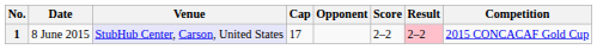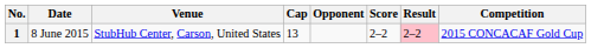 <table class="wikitable sortable plainrowheaders">
 <tr>
 <th scope=col>No.</th>
 <th scope=col data-sort-type=date>Date</th>
 <th scope=col>Venue</th>
 <th scope=col>Cap</th>
 <th scope=col>Opponent</th>
 <th scope=col>Score</th>
 <th scope=col>Result</th>
 <th scope=col>Competition</th>
 </tr>
 <tr>
 <th scope=row>1</th>
 <td>8 June 2015</td>
-<td style="background: lavender;"><a href='#'>StubHub Center</a>, <a href='#'>Carson</a>, United States</td>
-<td>17</td>
+<td><a href='#'>StubHub Center</a>, <a href='#'>Carson</a>, United States</td>
+<td>13</td>
 <td></td>
 <td>2–2</td>
 <td style="background: pink;">2–2</td>
 <td><a href='#'>2015 CONCACAF Gold Cup</a></td>
 </tr>
 </table>
